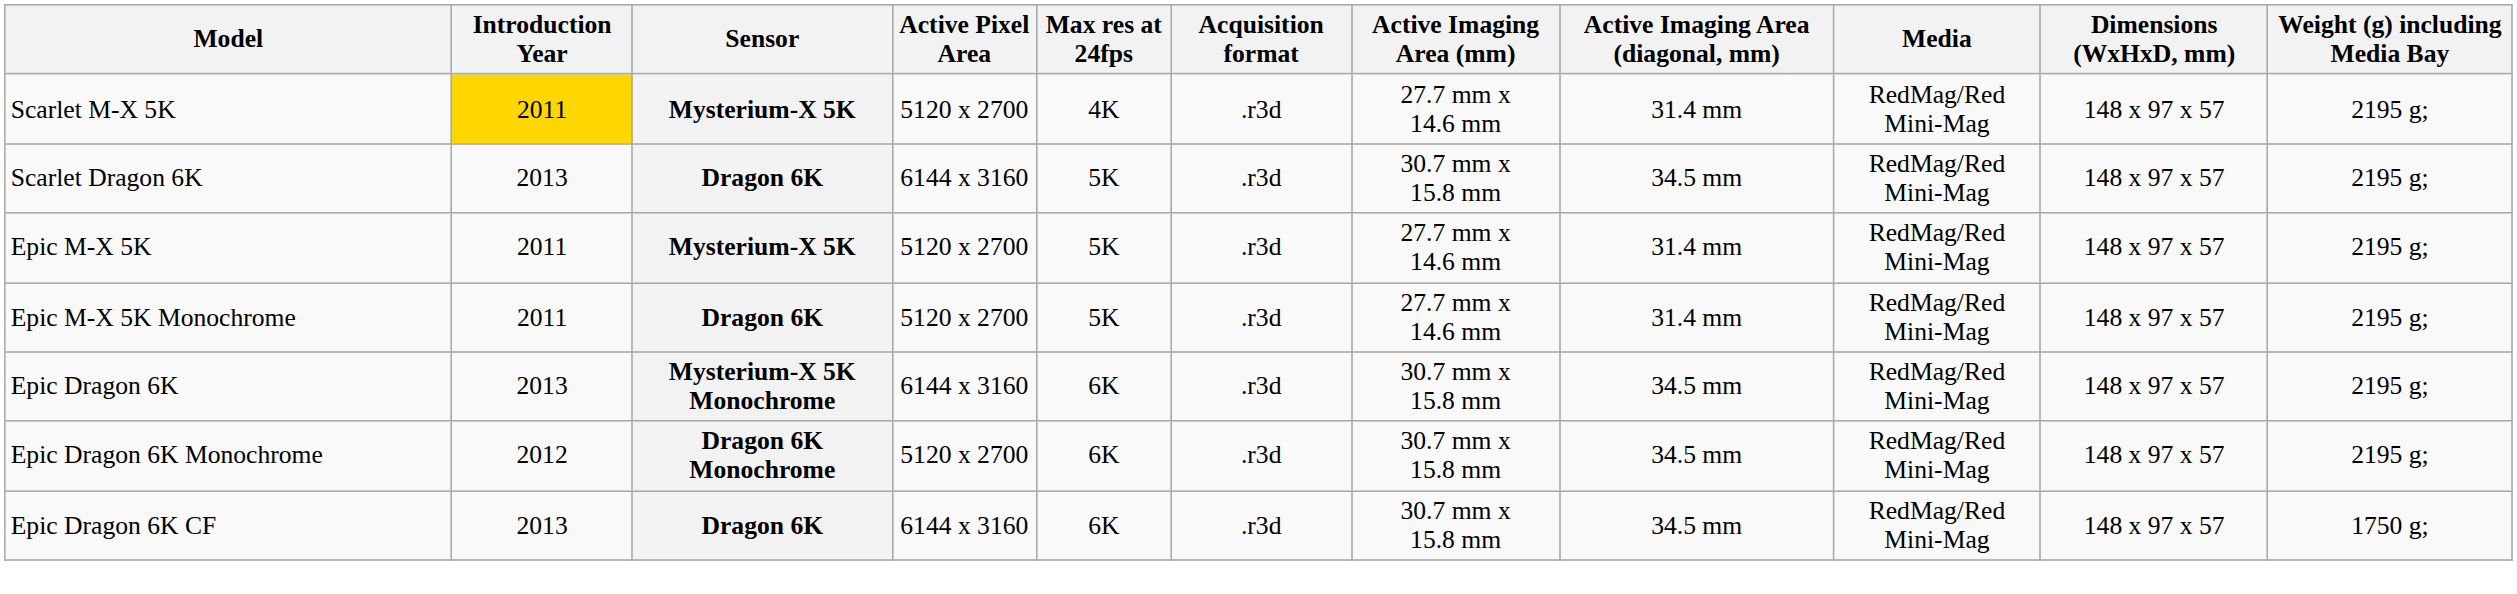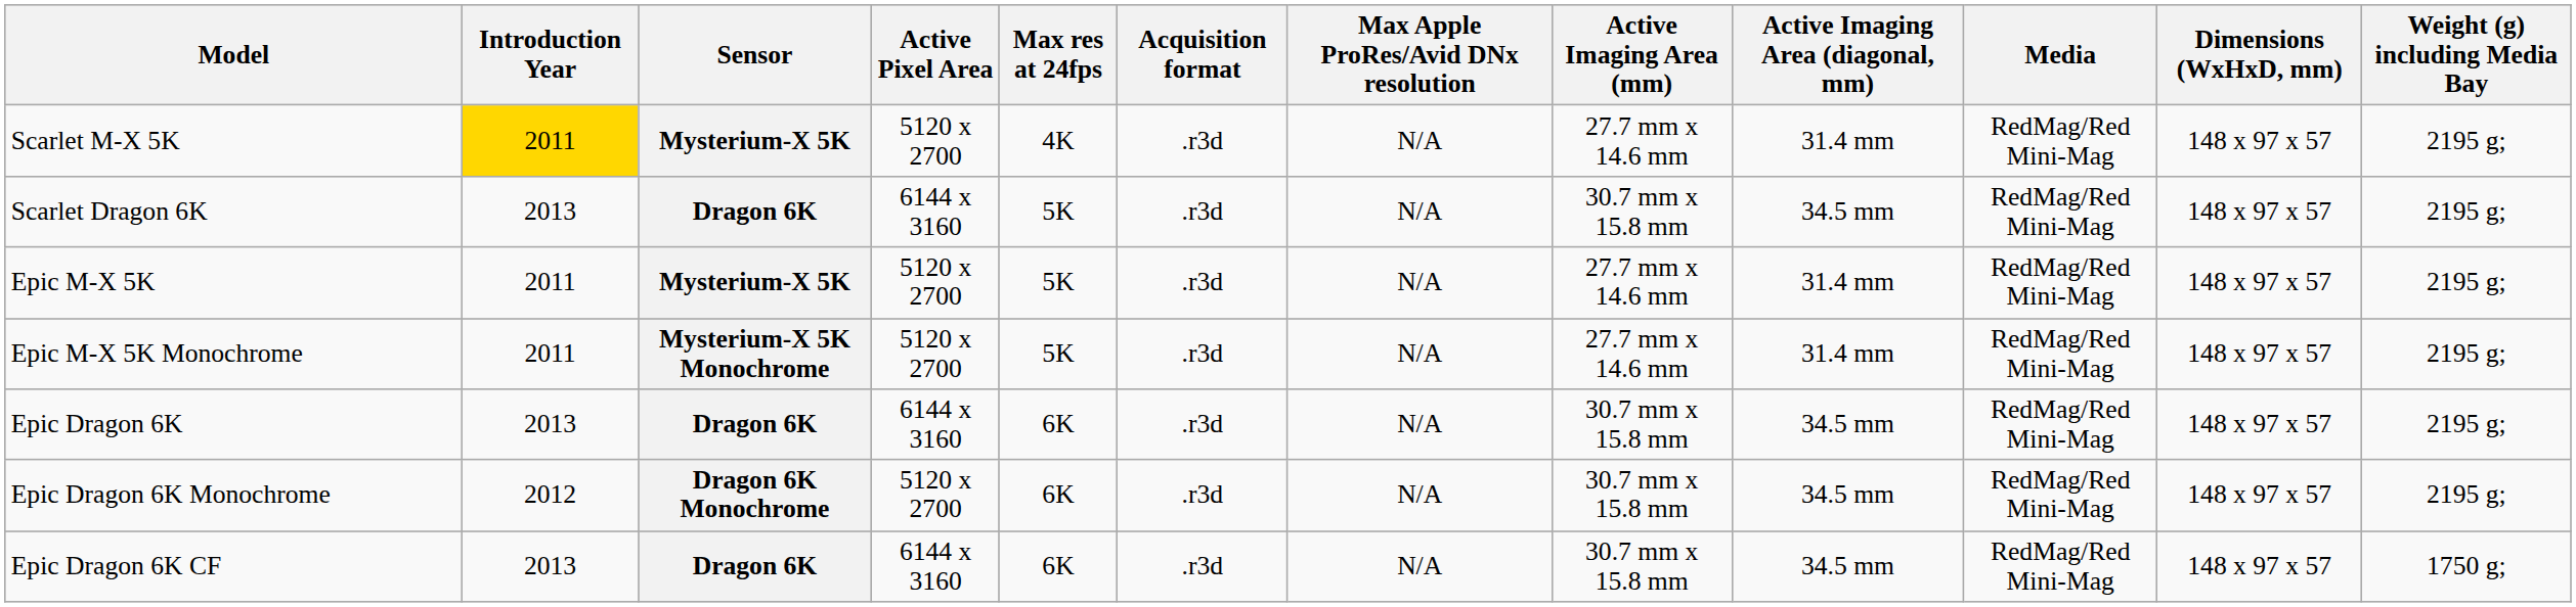 <table class="wikitable">
 <tr>
 <th>Model</th>
 <th>Introduction Year</th>
 <th>Sensor</th>
 <th>Active Pixel Area</th>
 <th>Max res at 24fps</th>
 <th>Acquisition format</th>
+<th>Max Apple ProRes/Avid DNx resolution</th>
 <th>Active Imaging Area (mm)</th>
 <th>Active Imaging Area (diagonal, mm)</th>
 <th>Media</th>
 <th>Dimensions (WxHxD, mm)</th>
 <th>Weight (g) including Media Bay</th>
 </tr>
 <tr>
 <td style="width: 17em;">Scarlet M-X 5K</td>
 <td align = "center" style="background: gold;">2011</td>
 <th>Mysterium-X 5K</th>
 <td align = "center">5120 x 2700</td>
 <td align = "center">4K</td>
 <td align = "center">.r3d</td>
+<td align = "center">N/A</td>
 <td align = "center">27.7 mm x 14.6 mm</td>
 <td align = "center">31.4 mm</td>
 <td align = "center">RedMag/Red Mini-Mag</td>
 <td align = "center">148 x 97 x 57</td>
 <td align = "center">2195 g;</td>
 </tr>
 <tr>
 <td style="width: 17em;">Scarlet Dragon 6K</td>
 <td align = "center">2013</td>
 <th>Dragon 6K</th>
 <td align = "center">6144 x 3160</td>
 <td align = "center">5K</td>
 <td align = "center">.r3d</td>
+<td align = "center">N/A</td>
 <td align = "center">30.7 mm x 15.8 mm</td>
 <td align = "center">34.5 mm</td>
 <td align = "center">RedMag/Red Mini-Mag</td>
 <td align = "center">148 x 97 x 57</td>
 <td align = "center">2195 g;</td>
 </tr>
 <tr>
 <td style="width: 17em;">Epic M-X 5K</td>
 <td align = "center">2011</td>
 <th>Mysterium-X 5K</th>
 <td align = "center">5120 x 2700</td>
 <td align = "center">5K</td>
 <td align = "center">.r3d</td>
+<td align = "center">N/A</td>
 <td align = "center">27.7 mm x 14.6 mm</td>
 <td align = "center">31.4 mm</td>
 <td align = "center">RedMag/Red Mini-Mag</td>
 <td align = "center">148 x 97 x 57</td>
 <td align = "center">2195 g;</td>
 </tr>
 <tr>
 <td style="width: 17em;">Epic M-X 5K Monochrome</td>
 <td align = "center">2011</td>
-<th>Dragon 6K</th>
+<th>Mysterium-X 5K Monochrome</th>
 <td align = "center">5120 x 2700</td>
 <td align = "center">5K</td>
 <td align = "center">.r3d</td>
+<td align = "center">N/A</td>
 <td align = "center">27.7 mm x 14.6 mm</td>
 <td align = "center">31.4 mm</td>
 <td align = "center">RedMag/Red Mini-Mag</td>
 <td align = "center">148 x 97 x 57</td>
 <td align = "center">2195 g;</td>
 </tr>
 <tr>
 <td style="width: 17em;">Epic Dragon 6K</td>
 <td align = "center">2013</td>
-<th>Mysterium-X 5K Monochrome</th>
+<th>Dragon 6K</th>
 <td align = "center">6144 x 3160</td>
 <td align = "center">6K</td>
 <td align = "center">.r3d</td>
+<td align = "center">N/A</td>
 <td align = "center">30.7 mm x 15.8 mm</td>
 <td align = "center">34.5 mm</td>
 <td align = "center">RedMag/Red Mini-Mag</td>
 <td align = "center">148 x 97 x 57</td>
 <td align = "center">2195 g;</td>
 </tr>
 <tr>
 <td style="width: 17em;">Epic Dragon 6K Monochrome</td>
 <td align = "center">2012</td>
 <th>Dragon 6K Monochrome</th>
 <td align = "center">5120 x 2700</td>
 <td align = "center">6K</td>
 <td align = "center">.r3d</td>
+<td align = "center">N/A</td>
 <td align = "center">30.7 mm x 15.8 mm</td>
 <td align = "center">34.5 mm</td>
 <td align = "center">RedMag/Red Mini-Mag</td>
 <td align = "center">148 x 97 x 57</td>
 <td align = "center">2195 g;</td>
 </tr>
 <tr>
 <td style="width: 17em;">Epic Dragon 6K CF</td>
 <td align = "center">2013</td>
 <th>Dragon 6K</th>
 <td align = "center">6144 x 3160</td>
 <td align = "center">6K</td>
 <td align = "center">.r3d</td>
+<td align = "center">N/A</td>
 <td align = "center">30.7 mm x 15.8 mm</td>
 <td align = "center">34.5 mm</td>
 <td align = "center">RedMag/Red Mini-Mag</td>
 <td align = "center">148 x 97 x 57</td>
 <td align = "center">1750 g;</td>
 </tr>
 </table>
